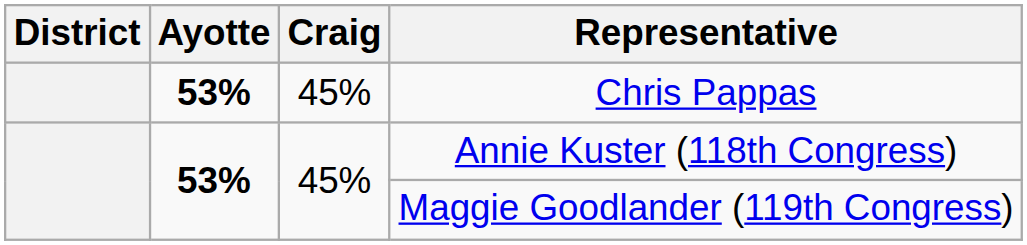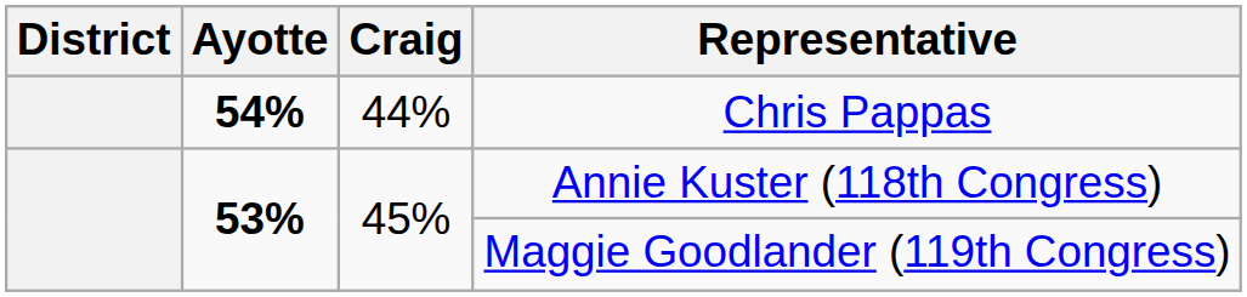 <table class=wikitable>
 <tr>
 <th>District</th>
 <th>Ayotte</th>
 <th>Craig</th>
 <th>Representative</th>
 </tr>
 <tr align=center>
 <th></th>
-<td><strong>53%</strong></td>
-<td>45%</td>
+<td><strong>54%</strong></td>
+<td>44%</td>
 <td><a href='#'>Chris Pappas</a></td>
 </tr>
 <tr align=center>
 <th rowspan=2 ></th>
 <td rowspan=2><strong>53%</strong></td>
 <td rowspan=2>45%</td>
 <td><a href='#'>Annie Kuster</a> (<a href='#'>118th Congress</a>)</td>
 </tr>
 <tr align=center>
 <td><a href='#'>Maggie Goodlander</a> (<a href='#'>119th Congress</a>)</td>
 </tr>
 </table>
